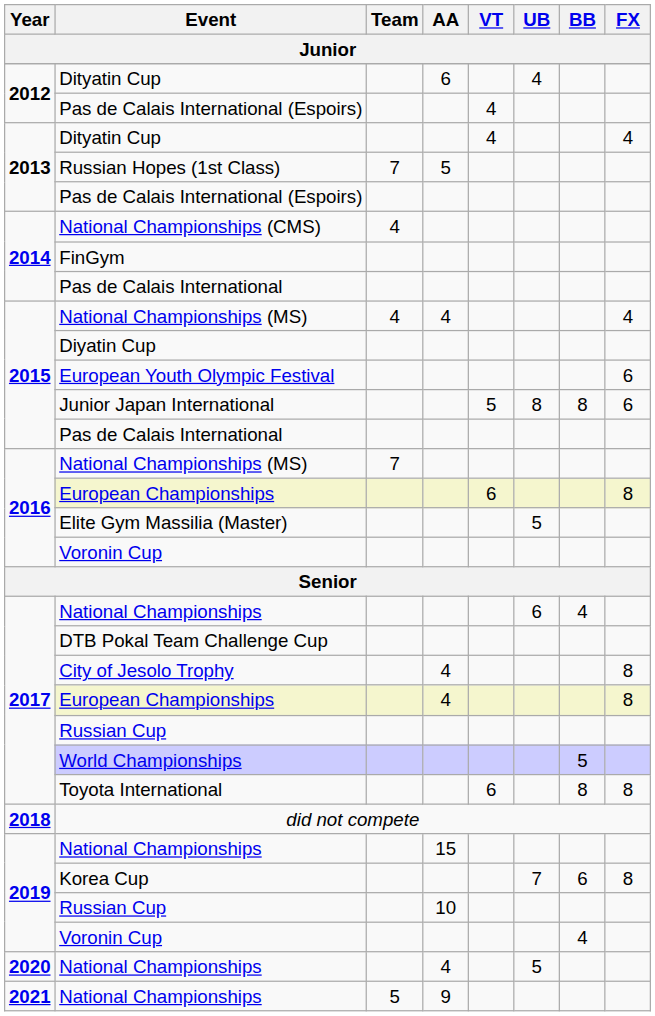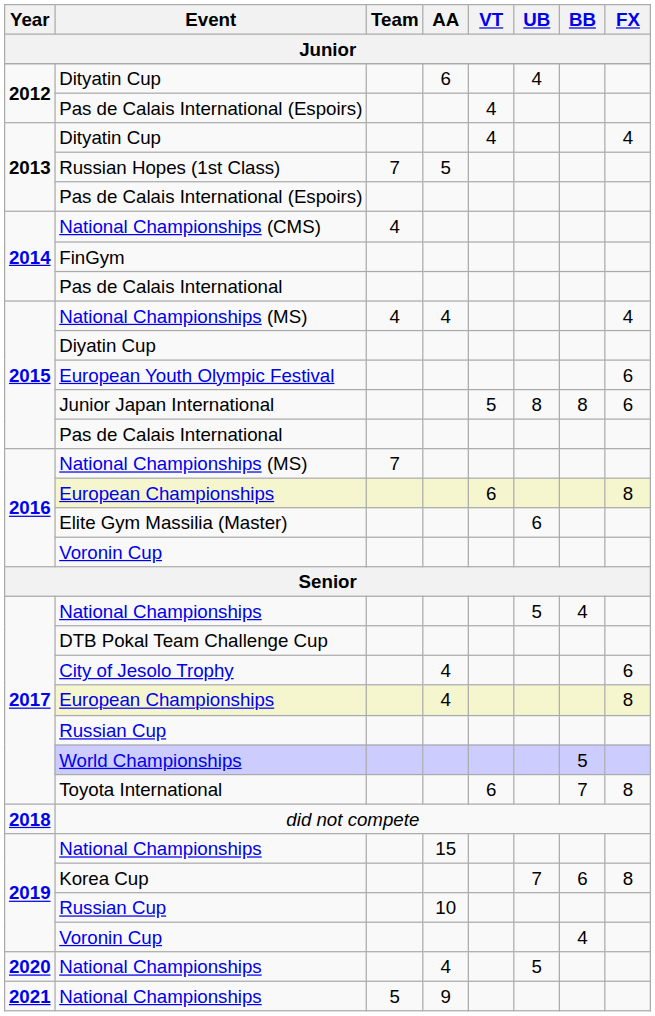 <table class="wikitable" style="text-align:center; font-size:95%;">
 <tr>
 <th align=center>Year</th>
 <th align=center>Event</th>
 <th style="width:30px;">Team</th>
 <th style="width:30px;">AA</th>
 <th style="width:30px;"><a href='#'>VT</a></th>
 <th style="width:30px;"><a href='#'>UB</a></th>
 <th style="width:30px;"><a href='#'>BB</a></th>
 <th style="width:30px;"><a href='#'>FX</a></th>
 </tr>
 <tr>
 <th colspan="8"><strong>Junior</strong></th>
 </tr>
 <tr>
 </tr>
 <tr>
 <td rowspan="2"><strong>2012</strong></td>
 <td align=left>Dityatin Cup</td>
 <td></td>
 <td>6</td>
 <td></td>
 <td>4</td>
 <td></td>
 <td></td>
 </tr>
 <tr>
 <td align=left>Pas de Calais International (Espoirs)</td>
 <td></td>
 <td></td>
 <td>4</td>
 <td></td>
 <td></td>
 <td></td>
 </tr>
 <tr>
 <td rowspan="3"><strong>2013</strong></td>
 <td align=left>Dityatin Cup</td>
 <td></td>
 <td></td>
 <td>4</td>
 <td></td>
 <td></td>
 <td>4</td>
 </tr>
 <tr>
 <td align=left>Russian Hopes (1st Class)</td>
 <td>7</td>
 <td>5</td>
 <td></td>
 <td></td>
 <td></td>
 <td></td>
 </tr>
 <tr>
 <td align=left>Pas de Calais International (Espoirs)</td>
 <td></td>
 <td></td>
 <td></td>
 <td></td>
 <td></td>
 <td></td>
 </tr>
 <tr>
 <td rowspan="3"><strong><a href='#'>2014</a></strong></td>
 <td align=left><a href='#'>National Championships</a> (CMS)</td>
 <td>4</td>
 <td></td>
 <td></td>
 <td></td>
 <td></td>
 <td></td>
 </tr>
 <tr>
 <td align=left>FinGym</td>
 <td></td>
 <td></td>
 <td></td>
 <td></td>
 <td></td>
 <td></td>
 </tr>
 <tr>
 <td align=left>Pas de Calais International</td>
 <td></td>
 <td></td>
 <td></td>
 <td></td>
 <td></td>
 <td></td>
 </tr>
 <tr>
 <td rowspan="5"><strong><a href='#'>2015</a></strong></td>
 <td align=left><a href='#'>National Championships</a>  (MS)</td>
 <td>4</td>
 <td>4</td>
 <td></td>
 <td></td>
 <td></td>
 <td>4</td>
 </tr>
 <tr>
 <td align=left>Diyatin Cup</td>
 <td></td>
 <td></td>
 <td></td>
 <td></td>
 <td></td>
 <td></td>
 </tr>
 <tr>
 <td align=left><a href='#'>European Youth Olympic Festival</a></td>
 <td></td>
 <td></td>
 <td></td>
 <td></td>
 <td></td>
 <td>6</td>
 </tr>
 <tr>
 <td align=left>Junior Japan International</td>
 <td></td>
 <td></td>
 <td>5</td>
 <td>8</td>
 <td>8</td>
 <td>6</td>
 </tr>
 <tr>
 <td align=left>Pas de Calais International</td>
 <td></td>
 <td></td>
 <td></td>
 <td></td>
 <td></td>
 <td></td>
 </tr>
 <tr>
 <td rowspan="4"><strong><a href='#'>2016</a></strong></td>
 <td align=left><a href='#'>National Championships</a> (MS)</td>
 <td>7</td>
 <td></td>
 <td></td>
 <td></td>
 <td></td>
 <td></td>
 </tr>
 <tr bgcolor=#F5F6CE>
 <td align=left><a href='#'>European Championships</a></td>
 <td></td>
 <td></td>
 <td>6</td>
 <td></td>
 <td></td>
 <td>8</td>
 </tr>
 <tr>
 <td align=left>Elite Gym Massilia (Master)</td>
 <td></td>
 <td></td>
 <td></td>
-<td>5</td>
+<td>6</td>
 <td></td>
 <td></td>
 </tr>
 <tr>
 <td align=left><a href='#'>Voronin Cup</a></td>
 <td></td>
 <td></td>
 <td></td>
 <td></td>
 <td></td>
 <td></td>
 </tr>
 <tr>
 <th colspan="8"><strong>Senior</strong></th>
 </tr>
 <tr>
 <td rowspan="7"><strong><a href='#'>2017</a></strong></td>
 <td align=left><a href='#'>National Championships</a></td>
 <td></td>
 <td></td>
 <td></td>
-<td>6</td>
+<td>5</td>
 <td>4</td>
 <td></td>
 </tr>
 <tr>
 <td align=left>DTB Pokal Team Challenge Cup</td>
 <td></td>
 <td></td>
 <td></td>
 <td></td>
 <td></td>
 <td></td>
 </tr>
 <tr>
 <td align=left><a href='#'>City of Jesolo Trophy</a></td>
 <td></td>
 <td>4</td>
 <td></td>
 <td></td>
 <td></td>
-<td>8</td>
+<td>6</td>
 </tr>
 <tr bgcolor=#F5F6CE>
 <td align=left><a href='#'>European Championships</a></td>
 <td></td>
 <td>4</td>
 <td></td>
 <td></td>
 <td></td>
 <td>8</td>
 </tr>
 <tr>
 <td align=left><a href='#'>Russian Cup</a></td>
 <td></td>
 <td></td>
 <td></td>
 <td></td>
 <td></td>
 <td></td>
 </tr>
 <tr bgcolor=#CCCCFF>
 <td align=left><a href='#'>World Championships</a></td>
 <td></td>
 <td></td>
 <td></td>
 <td></td>
 <td>5</td>
 <td></td>
 </tr>
 <tr>
 <td align=left>Toyota International</td>
 <td></td>
 <td></td>
 <td>6</td>
 <td></td>
-<td>8</td>
+<td>7</td>
 <td>8</td>
 </tr>
 <tr>
 <td rowspan="1"><strong><a href='#'>2018</a></strong></td>
 <td colspan=7><em>did not compete</em></td>
 </tr>
 <tr>
 <td rowspan="4"><strong><a href='#'>2019</a></strong></td>
 <td align=left><a href='#'>National Championships</a></td>
 <td></td>
 <td>15</td>
 <td></td>
 <td></td>
 <td></td>
 <td></td>
 </tr>
 <tr>
 <td align=left>Korea Cup</td>
 <td></td>
 <td></td>
 <td></td>
 <td>7</td>
 <td>6</td>
 <td>8</td>
 </tr>
 <tr>
 <td align=left><a href='#'>Russian Cup</a></td>
 <td></td>
 <td>10</td>
 <td></td>
 <td></td>
 <td></td>
 <td></td>
 </tr>
 <tr>
 <td align=left><a href='#'>Voronin Cup</a></td>
 <td></td>
 <td></td>
 <td></td>
 <td></td>
 <td>4</td>
 <td></td>
 </tr>
 <tr>
 <td rowspan="1"><strong><a href='#'>2020</a></strong></td>
 <td align=left><a href='#'>National Championships</a></td>
 <td></td>
 <td>4</td>
 <td></td>
 <td>5</td>
 <td></td>
 <td></td>
 </tr>
 <tr>
 <td rowspan="1"><strong><a href='#'>2021</a></strong></td>
 <td align=left><a href='#'>National Championships</a></td>
 <td>5</td>
 <td>9</td>
 <td></td>
 <td></td>
 <td></td>
 <td></td>
 </tr>
 </table>
